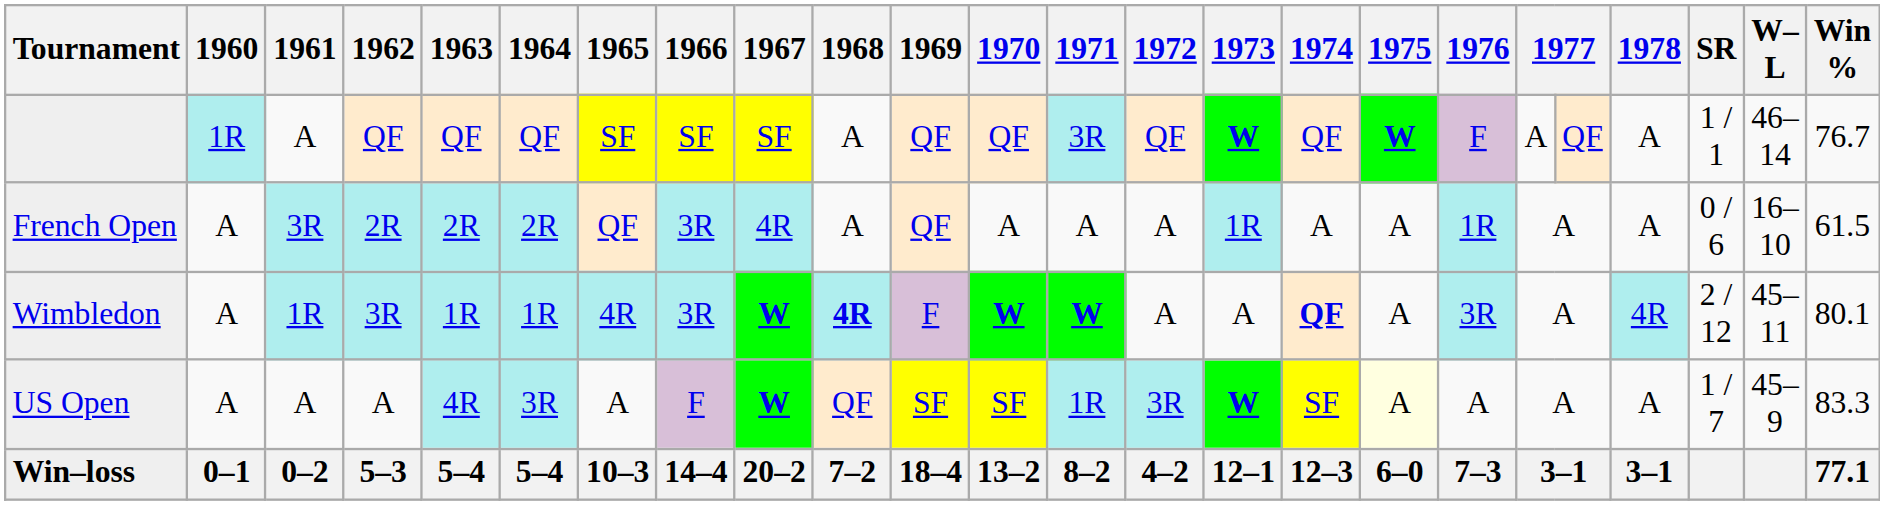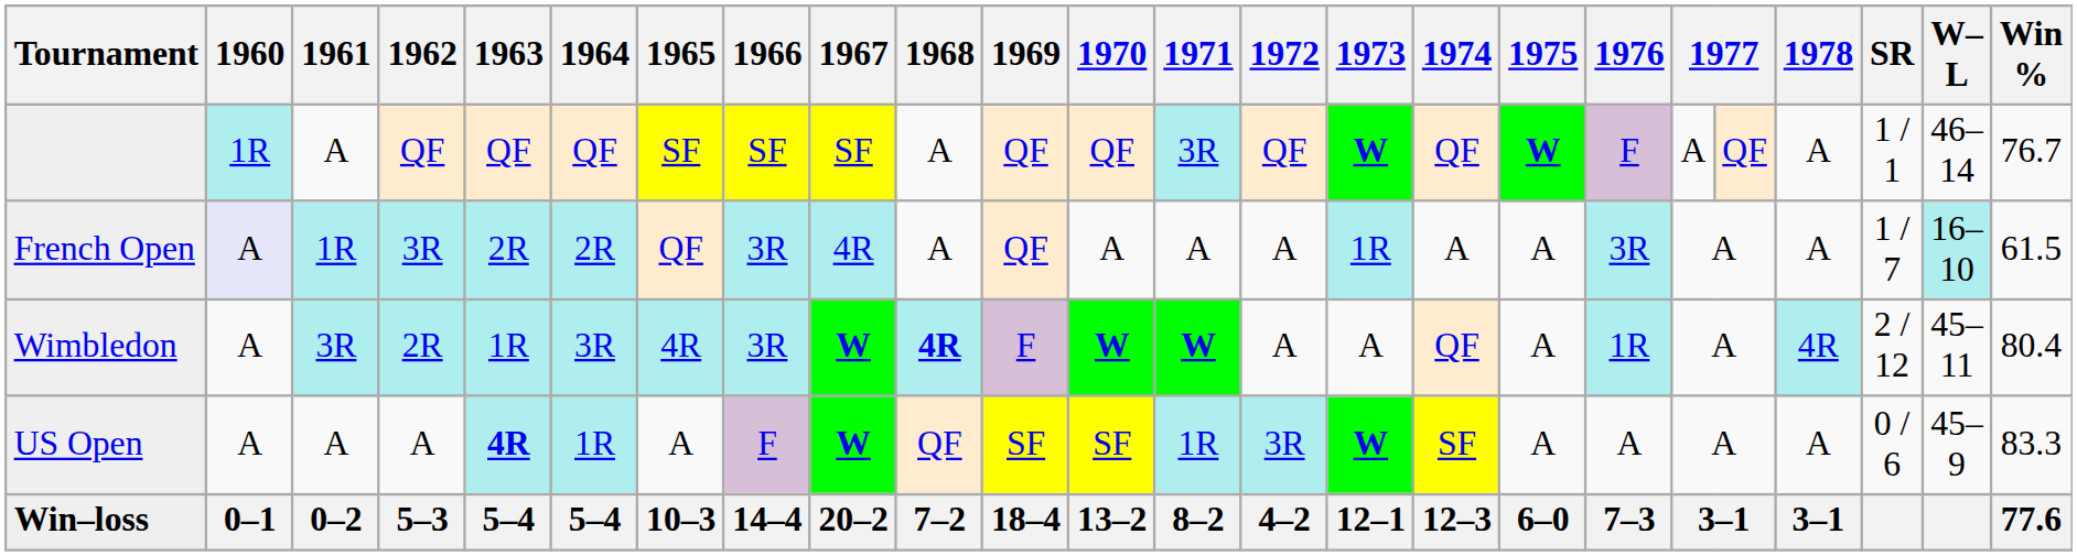 <table class="wikitable" style="font-size:86%;text-align:center">
 <tr>
 <th style="width:100px;">Tournament</th>
 <th>1960</th>
 <th>1961</th>
 <th>1962</th>
 <th>1963</th>
 <th>1964</th>
 <th>1965</th>
 <th>1966</th>
 <th>1967</th>
 <th>1968</th>
 <th>1969</th>
 <th><a href='#'>1970</a></th>
 <th><a href='#'>1971</a></th>
 <th><a href='#'>1972</a></th>
 <th><a href='#'>1973</a></th>
 <th><a href='#'>1974</a></th>
 <th><a href='#'>1975</a></th>
 <th><a href='#'>1976</a></th>
 <th colspan="2"><a href='#'>1977</a></th>
 <th><a href='#'>1978</a></th>
 <th style="width:45px;">SR</th>
 <th style="width:45px;">W–L</th>
 <th style="width:45px;">Win %</th>
 </tr>
 <tr>
 <td style="background:#EFEFEF;" align="left"></td>
 <td style="background:#afeeee;"><a href='#'>1R</a></td>
 <td>A</td>
 <td style="background:#ffebcd;"><a href='#'>QF</a></td>
 <td style="background:#ffebcd;"><a href='#'>QF</a></td>
 <td style="background:#ffebcd;"><a href='#'>QF</a></td>
 <td style="background:yellow;"><a href='#'>SF</a></td>
 <td style="background:yellow;"><a href='#'>SF</a></td>
 <td style="background:yellow;"><a href='#'>SF</a></td>
 <td>A</td>
 <td style="background:#ffebcd;"><a href='#'>QF</a></td>
 <td style="background:#ffebcd;"><a href='#'>QF</a></td>
 <td style="background:#afeeee;"><a href='#'>3R</a></td>
 <td style="background:#ffebcd;"><a href='#'>QF</a></td>
 <td style="background:#0f0;"><strong><a href='#'>W</a></strong></td>
 <td style="background:#ffebcd;"><a href='#'>QF</a></td>
 <td style="background:#0f0;"><strong><a href='#'>W</a></strong></td>
 <td style="background:thistle;"><a href='#'>F</a></td>
 <td>A</td>
 <td style="background:#ffebcd;"><a href='#'>QF</a></td>
 <td>A</td>
 <td>1 / 1</td>
 <td>46–14</td>
 <td>76.7</td>
 </tr>
 <tr>
 <td style="background:#EFEFEF;" align="left"><a href='#'>French Open</a></td>
-<td>A</td>
+<td style="background: lavender;">A</td>
+<td style="background:#afeeee;"><a href='#'>1R</a></td>
 <td style="background:#afeeee;"><a href='#'>3R</a></td>
-<td style="background:#afeeee;"><a href='#'>2R</a></td>
 <td style="background:#afeeee;"><a href='#'>2R</a></td>
 <td style="background:#afeeee;"><a href='#'>2R</a></td>
 <td style="background:#ffebcd;"><a href='#'>QF</a></td>
 <td style="background:#afeeee;"><a href='#'>3R</a></td>
 <td style="background:#afeeee;"><a href='#'>4R</a></td>
 <td>A</td>
 <td style="background:#ffebcd;"><a href='#'>QF</a></td>
 <td>A</td>
 <td>A</td>
 <td>A</td>
 <td style="background:#afeeee;"><a href='#'>1R</a></td>
 <td>A</td>
 <td>A</td>
-<td style="background:#afeeee;"><a href='#'>1R</a></td>
+<td style="background:#afeeee;"><a href='#'>3R</a></td>
 <td colspan="2">A</td>
 <td>A</td>
-<td>0 / 6</td>
-<td>16–10</td>
+<td>1 / 7</td>
+<td style="background: paleturquoise;">16–10</td>
 <td>61.5</td>
 </tr>
 <tr>
 <td style="background:#EFEFEF;" align="left"><a href='#'>Wimbledon</a></td>
 <td>A</td>
+<td style="background:#afeeee;"><a href='#'>3R</a></td>
+<td style="background:#afeeee;"><a href='#'>2R</a></td>
 <td style="background:#afeeee;"><a href='#'>1R</a></td>
 <td style="background:#afeeee;"><a href='#'>3R</a></td>
-<td style="background:#afeeee;"><a href='#'>1R</a></td>
-<td style="background:#afeeee;"><a href='#'>1R</a></td>
 <td style="background:#afeeee;"><a href='#'>4R</a></td>
 <td style="background:#afeeee;"><a href='#'>3R</a></td>
 <td style="background:#0f0;"><strong><a href='#'>W</a></strong></td>
 <td style="background:#afeeee;"><strong><a href='#'>4R</a></strong></td>
 <td style="background:thistle;"><a href='#'>F</a></td>
 <td style="background:#0f0;"><strong><a href='#'>W</a></strong></td>
 <td style="background:#0f0;"><strong><a href='#'>W</a></strong></td>
 <td>A</td>
 <td>A</td>
-<td style="background:#ffebcd;"><strong><a href='#'>QF</a></strong></td>
+<td style="background:#ffebcd;"><a href='#'>QF</a></td>
 <td>A</td>
-<td style="background:#afeeee;"><a href='#'>3R</a></td>
+<td style="background:#afeeee;"><a href='#'>1R</a></td>
 <td colspan="2">A</td>
 <td style="background:#afeeee;"><a href='#'>4R</a></td>
 <td>2 / 12</td>
 <td>45–11</td>
-<td>80.1</td>
+<td>80.4</td>
 </tr>
 <tr>
 <td style="background:#EFEFEF;" align="left"><a href='#'>US Open</a></td>
 <td>A</td>
 <td>A</td>
 <td>A</td>
-<td style="background:#afeeee;"><a href='#'>4R</a></td>
-<td style="background:#afeeee;"><a href='#'>3R</a></td>
+<td style="background:#afeeee;"><strong><a href='#'>4R</a></strong></td>
+<td style="background:#afeeee;"><a href='#'>1R</a></td>
 <td>A</td>
 <td style="background:thistle;"><a href='#'>F</a></td>
 <td style="background:#0f0;"><strong><a href='#'>W</a></strong></td>
 <td style="background:#ffebcd;"><a href='#'>QF</a></td>
 <td style="background:yellow;"><a href='#'>SF</a></td>
 <td style="background:yellow;"><a href='#'>SF</a></td>
 <td style="background:#afeeee;"><a href='#'>1R</a></td>
 <td style="background:#afeeee;"><a href='#'>3R</a></td>
 <td style="background:#0f0;"><strong><a href='#'>W</a></strong></td>
 <td style="background:yellow;"><a href='#'>SF</a></td>
-<td style="background: lightyellow;">A</td>
+<td>A</td>
 <td>A</td>
 <td colspan="2">A</td>
 <td>A</td>
-<td>1 / 7</td>
+<td>0 / 6</td>
 <td>45–9</td>
 <td>83.3</td>
 </tr>
 <tr style="background:#EFEFEF;">
 <td align="left"><strong>Win–loss</strong></td>
 <th>0–1</th>
 <th>0–2</th>
 <th>5–3</th>
 <th>5–4</th>
 <th>5–4</th>
 <th>10–3</th>
 <th>14–4</th>
 <th>20–2</th>
 <th>7–2</th>
 <th>18–4</th>
 <th>13–2</th>
 <th>8–2</th>
 <th>4–2</th>
 <th>12–1</th>
 <th>12–3</th>
 <th>6–0</th>
 <th>7–3</th>
 <th colspan="2">3–1</th>
 <th>3–1</th>
 <th></th>
 <th></th>
-<th>77.1</th>
+<th>77.6</th>
 </tr>
 </table>
